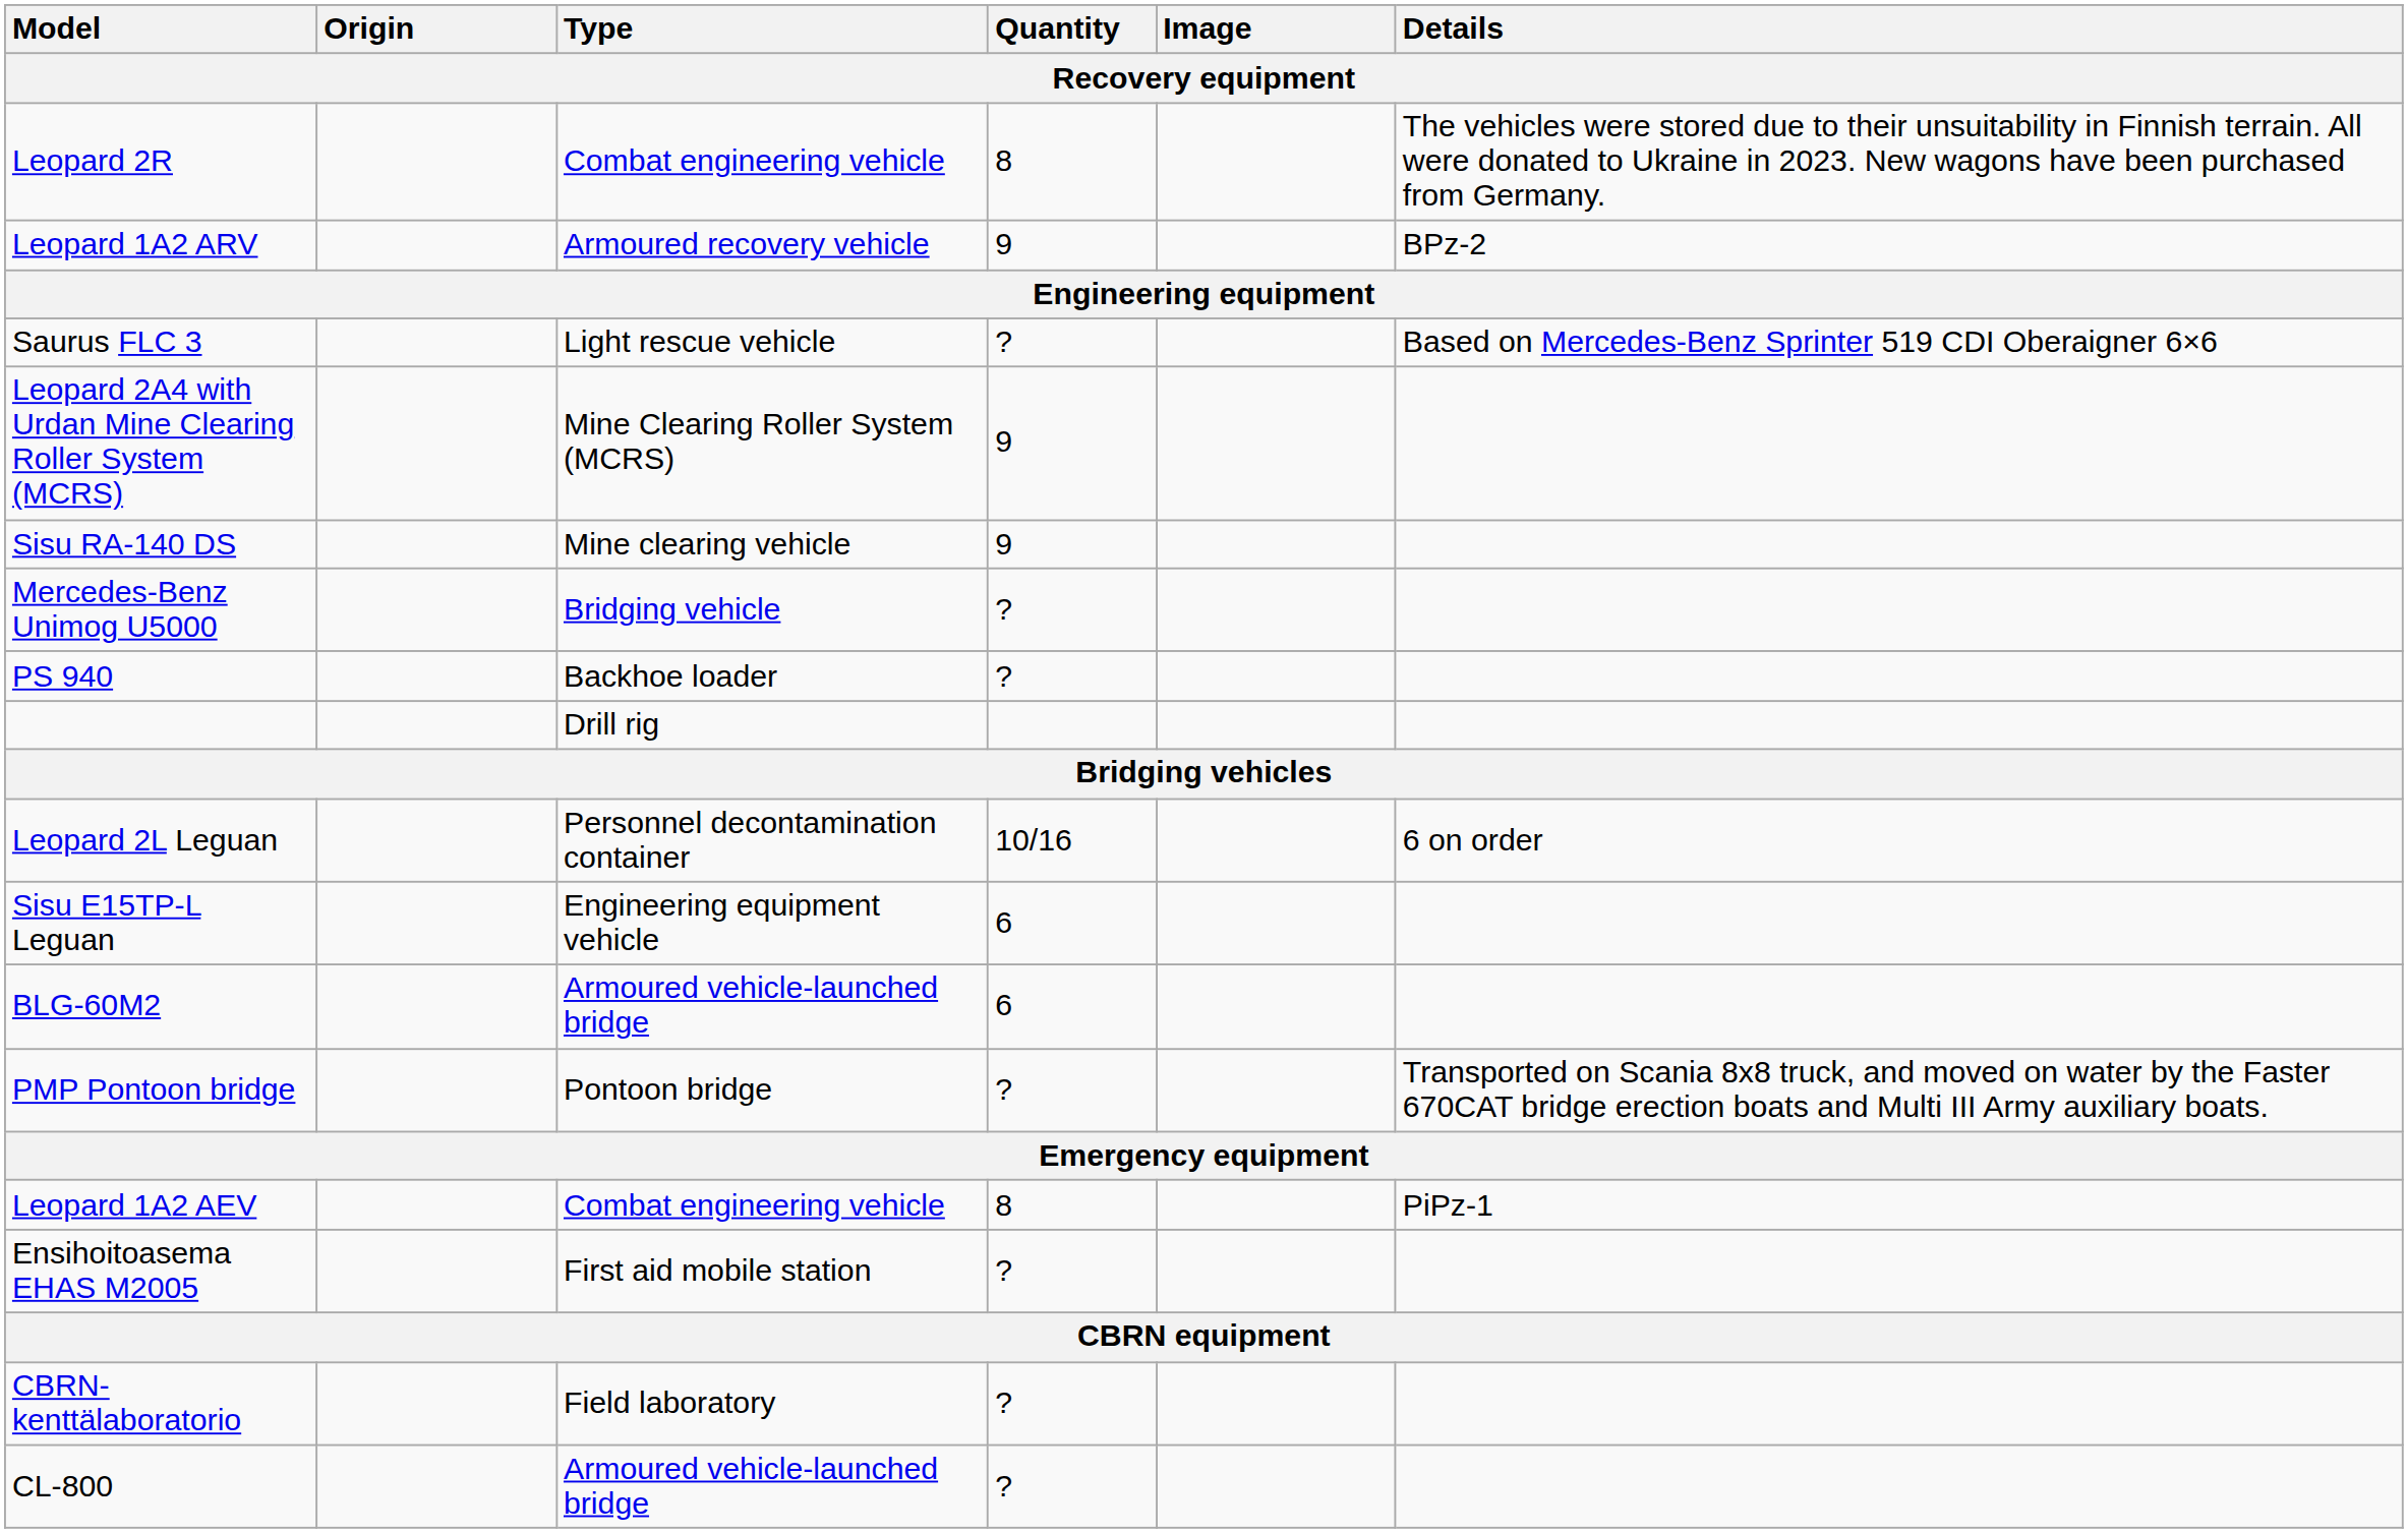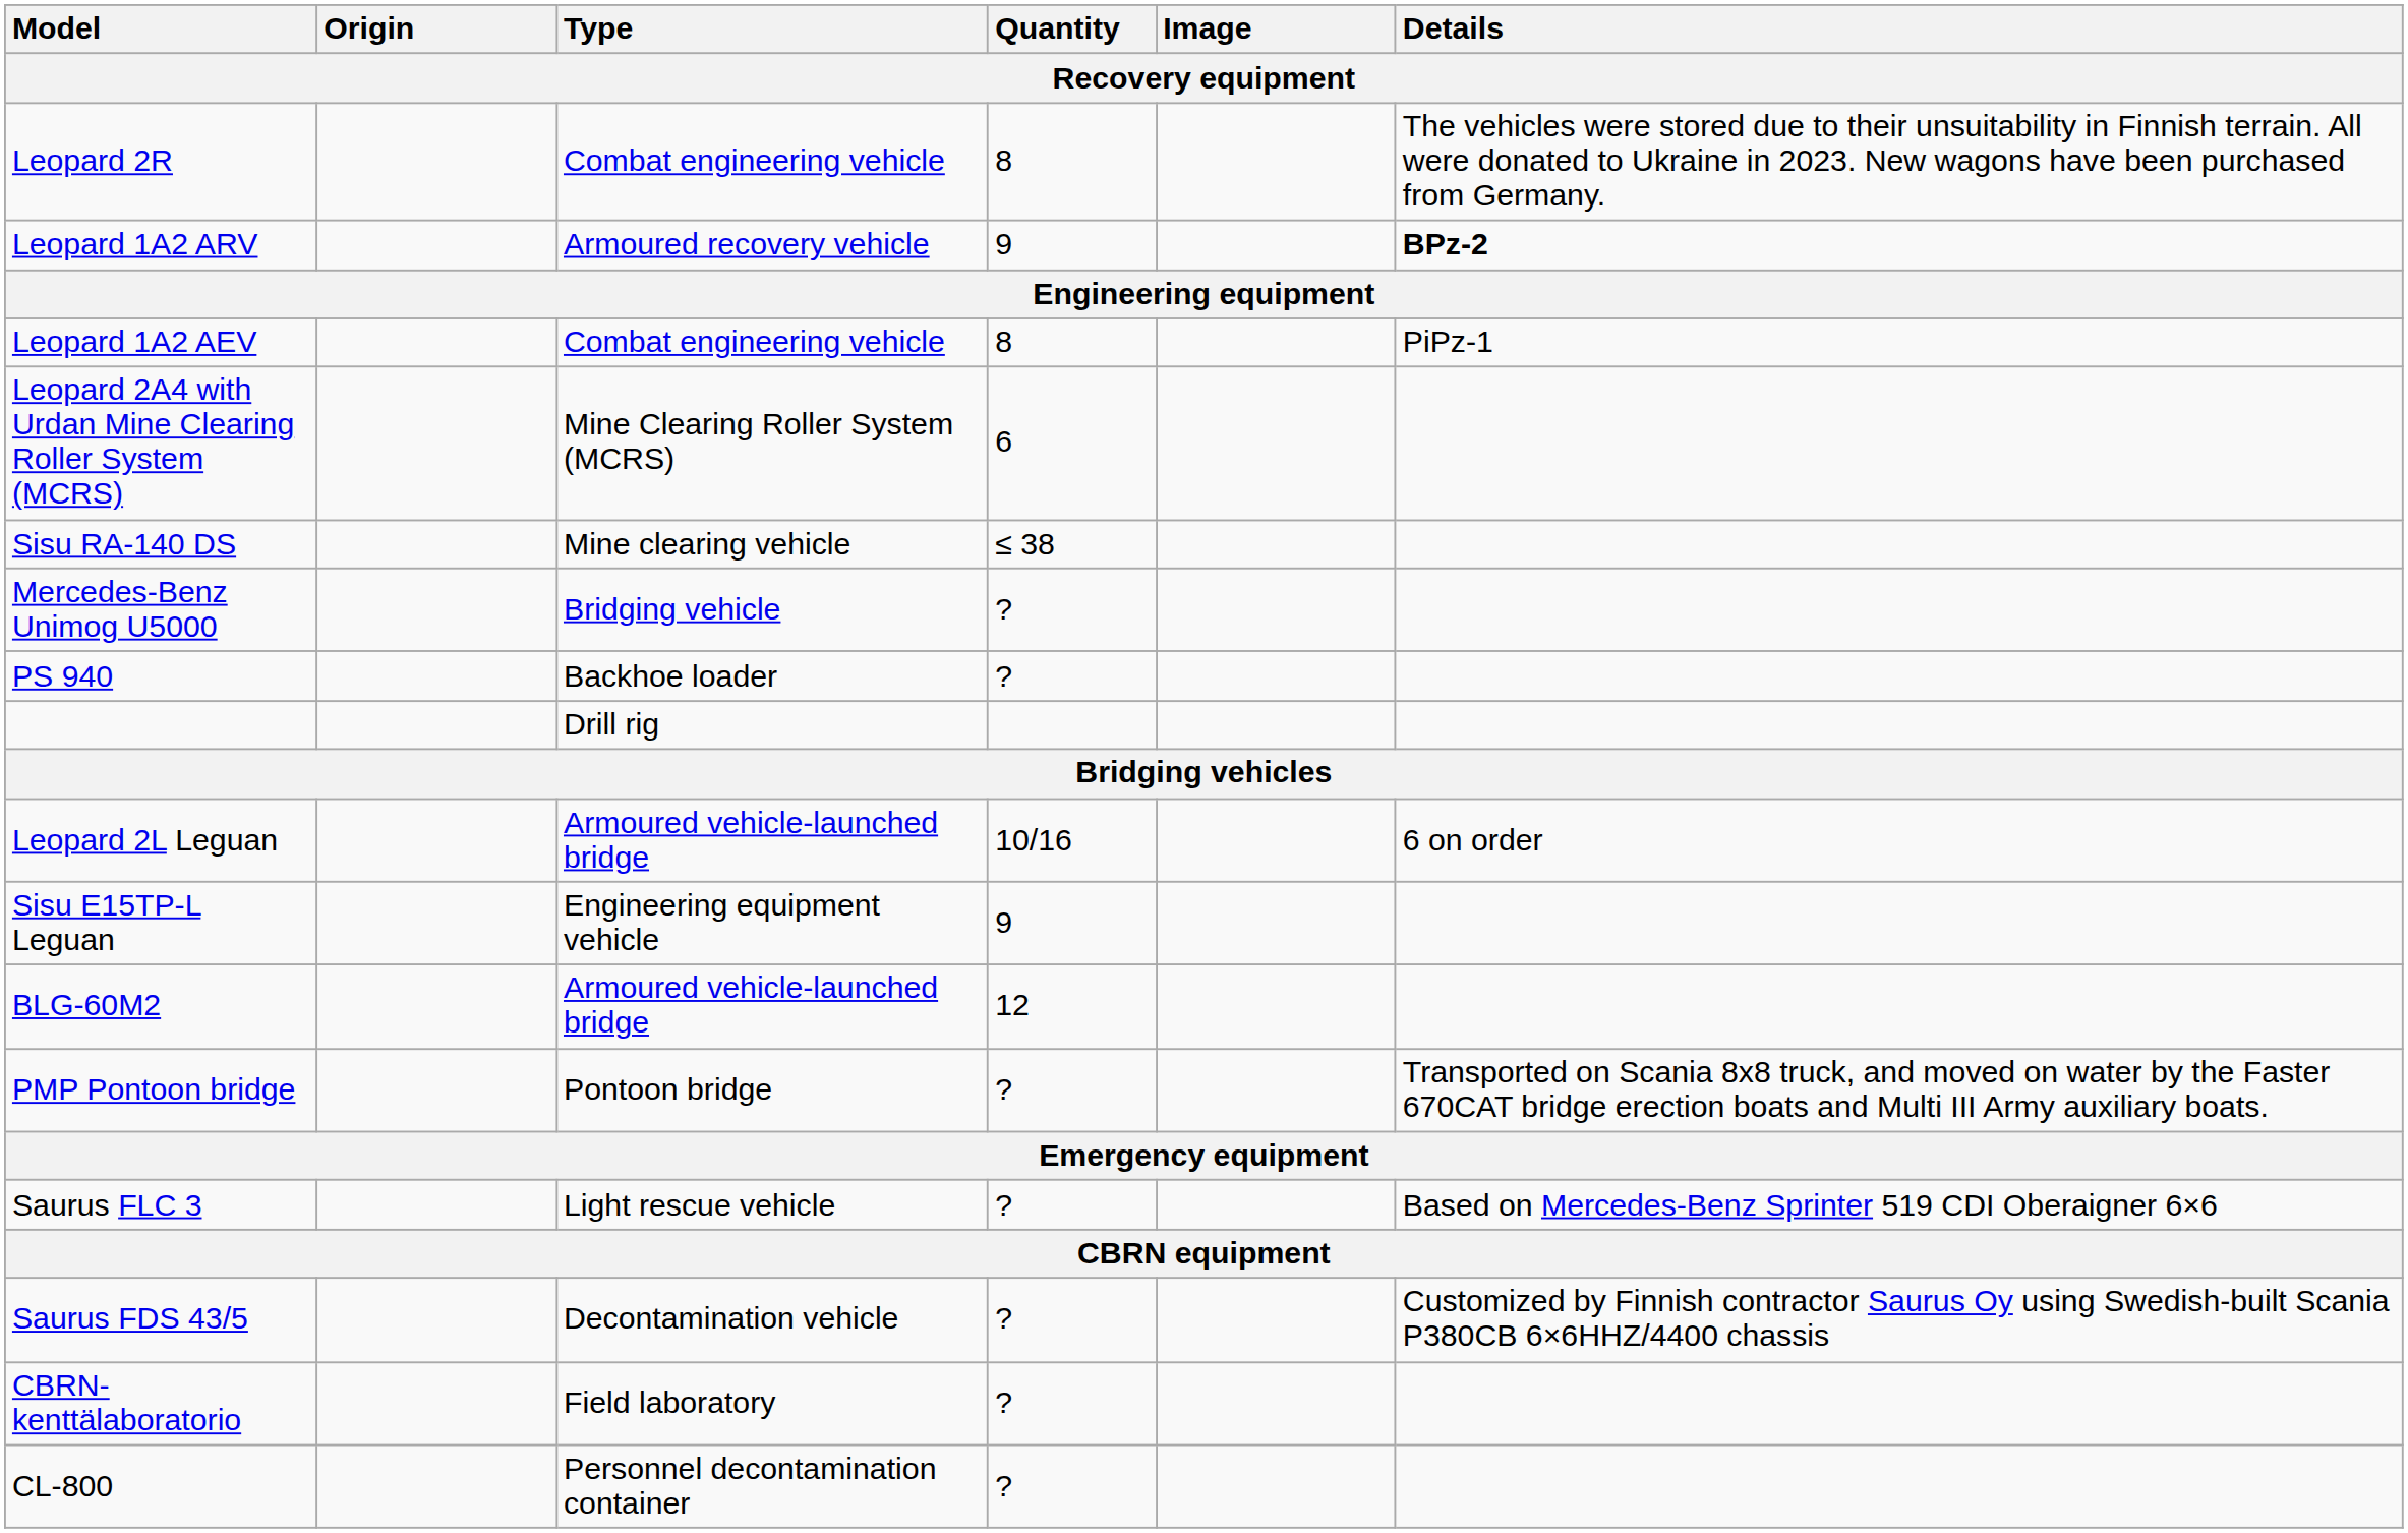 <table class="wikitable">
 <tr>
 <th style="text-align: left; width:13%;">Model</th>
 <th style="text-align: left; width:10%;">Origin</th>
 <th style="text-align: left; width:18%;">Type</th>
 <th style="text-align: left; width:7%;">Quantity</th>
 <th style="text-align: left; width:10%;">Image</th>
 <th style="text-align: left; width:42%;">Details</th>
 </tr>
 <tr>
 <th colspan="6">Recovery equipment</th>
 </tr>
 <tr>
 <td><a href='#'>Leopard 2R</a></td>
 <td><br></td>
 <td><a href='#'>Combat engineering vehicle</a></td>
 <td>8</td>
 <td></td>
 <td>The vehicles were stored due to their unsuitability in Finnish terrain. All were donated to Ukraine in 2023. New wagons have been purchased from Germany. </td>
 </tr>
 <tr>
 <td><a href='#'>Leopard 1A2 ARV</a></td>
 <td></td>
 <td><a href='#'>Armoured recovery vehicle</a></td>
 <td>9</td>
 <td></td>
-<td>BPz-2</td>
+<td><strong>BPz-2</strong></td>
 </tr>
 <tr>
 <th colspan="6">Engineering equipment</th>
 </tr>
 <tr>
-<td>Saurus <a href='#'>FLC 3</a></td>
-<td><br></td>
-<td>Light rescue vehicle</td>
-<td>?</td>
+<td><a href='#'>Leopard 1A2 AEV</a></td>
 <td></td>
-<td>Based on <a href='#'>Mercedes-Benz Sprinter</a> 519 CDI Oberaigner 6×6</td>
+<td><a href='#'>Combat engineering vehicle</a></td>
+<td>8</td>
+<td></td>
+<td>PiPz-1</td>
 </tr>
 <tr>
 <td><a href='#'>Leopard 2A4 with Urdan Mine Clearing Roller System (MCRS)</a></td>
 <td><br></td>
 <td>Mine Clearing Roller System (MCRS)</td>
-<td>9</td>
+<td>6</td>
 <td></td>
 <td></td>
 </tr>
 <tr>
 <td><a href='#'>Sisu RA-140 DS</a></td>
 <td></td>
 <td>Mine clearing vehicle</td>
-<td>9</td>
+<td>≤ 38</td>
 <td></td>
 <td></td>
 </tr>
 <tr>
 <td><a href='#'>Mercedes-Benz Unimog U5000</a></td>
 <td></td>
 <td><a href='#'>Bridging vehicle</a></td>
 <td>?</td>
 <td></td>
 <td></td>
 </tr>
 <tr>
 <td><a href='#'>PS 940</a></td>
 <td></td>
 <td>Backhoe loader</td>
 <td>?</td>
 <td></td>
 <td></td>
 </tr>
 <tr>
 <td></td>
 <td></td>
 <td>Drill rig</td>
 <td></td>
 <td></td>
 <td></td>
 </tr>
 <tr>
 <th colspan="6">Bridging vehicles</th>
 </tr>
 <tr>
 <td><a href='#'>Leopard 2L</a> Leguan</td>
 <td><br></td>
-<td>Personnel decontamination container</td>
+<td><a href='#'>Armoured vehicle-launched bridge</a></td>
 <td>10/16</td>
 <td></td>
 <td>6 on order</td>
 </tr>
 <tr>
 <td><a href='#'>Sisu E15TP-L</a> Leguan</td>
 <td><br></td>
 <td>Engineering equipment vehicle</td>
-<td>6</td>
+<td>9</td>
 <td></td>
 <td></td>
 </tr>
 <tr>
 <td><a href='#'>BLG-60M2</a></td>
 <td><br></td>
 <td><a href='#'>Armoured vehicle-launched bridge</a></td>
-<td>6</td>
+<td>12</td>
 <td></td>
 <td></td>
 </tr>
 <tr>
 <td><a href='#'>PMP Pontoon bridge</a></td>
 <td></td>
 <td>Pontoon bridge</td>
 <td>?</td>
 <td></td>
 <td>Transported on Scania 8x8 truck, and moved on water by the Faster 670CAT bridge erection boats and Multi III Army auxiliary boats.</td>
 </tr>
 <tr>
 <th colspan="6">Emergency equipment</th>
 </tr>
 <tr>
-<td><a href='#'>Leopard 1A2 AEV</a></td>
+<td>Saurus <a href='#'>FLC 3</a></td>
+<td><br></td>
+<td>Light rescue vehicle</td>
+<td>?</td>
 <td></td>
-<td><a href='#'>Combat engineering vehicle</a></td>
-<td>8</td>
-<td></td>
-<td>PiPz-1</td>
-</tr>
-<tr>
-<td>Ensihoitoasema <a href='#'>EHAS M2005</a></td>
-<td></td>
-<td>First aid mobile station</td>
-<td>?</td>
-<td><br></td>
-<td></td>
+<td>Based on <a href='#'>Mercedes-Benz Sprinter</a> 519 CDI Oberaigner 6×6</td>
 </tr>
 <tr>
 <th colspan="6">CBRN equipment</th>
+</tr>
+<tr>
+<td><a href='#'>Saurus FDS 43/5</a></td>
+<td><br></td>
+<td>Decontamination vehicle</td>
+<td>?</td>
+<td></td>
+<td>Customized by Finnish contractor <a href='#'>Saurus Oy</a> using Swedish-built Scania P380CB 6×6HHZ/4400 chassis</td>
 </tr>
 <tr>
 <td><a href='#'>CBRN-kenttälaboratorio</a></td>
 <td></td>
 <td>Field laboratory</td>
 <td>?</td>
 <td></td>
 <td></td>
 </tr>
 <tr>
 <td>CL-800</td>
 <td></td>
-<td><a href='#'>Armoured vehicle-launched bridge</a></td>
+<td>Personnel decontamination container</td>
 <td>?</td>
 <td></td>
 <td></td>
 </tr>
 </table>
